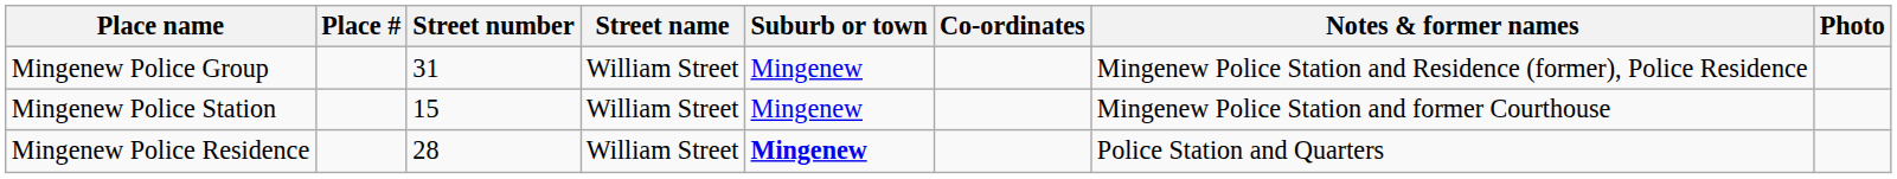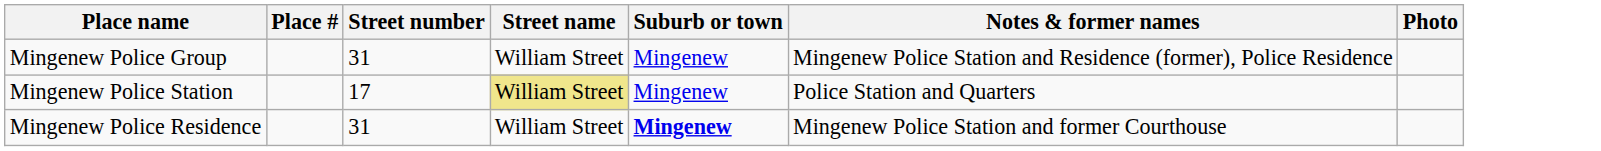 <table class="wikitable sortable">
 <tr>
 <th>Place name</th>
 <th>Place #</th>
 <th>Street number</th>
 <th>Street name</th>
 <th>Suburb or town</th>
-<th>Co-ordinates</th>
 <th class="unsortable">Notes & former names</th>
 <th class="unsortable">Photo</th>
 </tr>
 <tr>
 <td>Mingenew Police Group</td>
 <td></td>
 <td>31</td>
 <td>William Street</td>
 <td><a href='#'>Mingenew</a></td>
-<td></td>
 <td>Mingenew Police Station and Residence (former), Police Residence</td>
 <td></td>
 </tr>
 <tr>
 <td>Mingenew Police Station</td>
 <td></td>
-<td>15</td>
-<td>William Street</td>
+<td>17</td>
+<td style="background: khaki;">William Street</td>
 <td><a href='#'>Mingenew</a></td>
-<td></td>
-<td>Mingenew Police Station and former Courthouse</td>
+<td>Police Station and Quarters</td>
 <td></td>
 </tr>
 <tr>
 <td>Mingenew Police Residence</td>
 <td></td>
-<td>28</td>
+<td>31</td>
 <td>William Street</td>
 <td><strong><a href='#'>Mingenew</a></strong></td>
-<td></td>
-<td>Police Station and Quarters</td>
+<td>Mingenew Police Station and former Courthouse</td>
 <td></td>
 </tr>
 </table>
